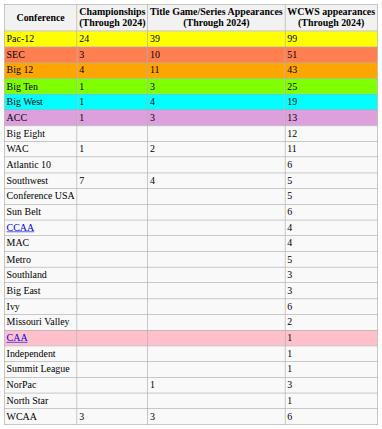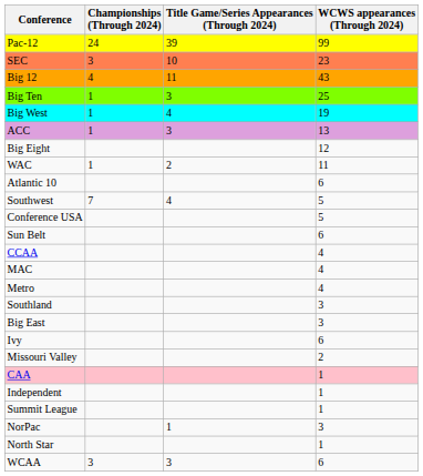 <table class="wikitable">
 <tr>
 <th>Conference</th>
 <th>Championships<br>(Through 2024)</th>
 <th>Title Game/Series Appearances<br>(Through 2024)</th>
 <th>WCWS appearances<br>(Through 2024)</th>
 </tr>
 <tr style="background: Yellow;">
 <td>Pac-12</td>
 <td>24</td>
 <td>39</td>
 <td>99</td>
 </tr>
 <tr style="background: Coral;">
 <td>SEC</td>
 <td>3</td>
 <td>10</td>
-<td>51</td>
+<td>23</td>
 </tr>
 <tr style="background: Orange;">
 <td>Big 12</td>
 <td>4</td>
 <td>11</td>
 <td>43</td>
 </tr>
 <tr style="background: Chartreuse;">
 <td>Big Ten</td>
 <td>1</td>
 <td>3</td>
 <td>25</td>
 </tr>
 <tr style="background: Aqua;">
 <td>Big West</td>
 <td>1</td>
 <td>4</td>
 <td>19</td>
 </tr>
 <tr style="background: Plum;">
 <td>ACC</td>
 <td>1</td>
 <td>3</td>
 <td>13</td>
 </tr>
 <tr>
 <td>Big Eight</td>
 <td></td>
 <td></td>
 <td>12</td>
 </tr>
 <tr>
 <td>WAC</td>
 <td>1</td>
 <td>2</td>
 <td>11</td>
 </tr>
 <tr>
 <td>Atlantic 10</td>
 <td></td>
 <td></td>
 <td>6</td>
 </tr>
 <tr>
 <td>Southwest</td>
 <td>7</td>
 <td>4</td>
 <td>5</td>
 </tr>
 <tr>
 <td>Conference USA</td>
 <td></td>
 <td></td>
 <td>5</td>
 </tr>
 <tr>
 <td>Sun Belt</td>
 <td></td>
 <td></td>
 <td>6</td>
 </tr>
 <tr>
 <td><a href='#'>CCAA</a></td>
 <td></td>
 <td></td>
 <td>4</td>
 </tr>
 <tr>
 <td>MAC</td>
 <td></td>
 <td></td>
 <td>4</td>
 </tr>
 <tr>
 <td>Metro</td>
 <td></td>
 <td></td>
-<td>5</td>
+<td>4</td>
 </tr>
 <tr>
 <td>Southland</td>
 <td></td>
 <td></td>
 <td>3</td>
 </tr>
 <tr>
 <td>Big East</td>
 <td></td>
 <td></td>
 <td>3</td>
 </tr>
 <tr>
 <td>Ivy</td>
 <td></td>
 <td></td>
 <td>6</td>
 </tr>
 <tr>
 <td>Missouri Valley</td>
 <td></td>
 <td></td>
 <td>2</td>
 </tr>
 <tr bgcolor=pink>
 <td><a href='#'>CAA</a></td>
 <td></td>
 <td></td>
 <td>1</td>
 </tr>
 <tr>
 <td>Independent</td>
 <td></td>
 <td></td>
 <td>1</td>
 </tr>
 <tr>
 <td>Summit League</td>
 <td></td>
 <td></td>
 <td>1</td>
 </tr>
 <tr>
 <td>NorPac</td>
 <td></td>
 <td>1</td>
 <td>3</td>
 </tr>
 <tr>
 <td>North Star</td>
 <td></td>
 <td></td>
 <td>1</td>
 </tr>
 <tr>
 <td>WCAA</td>
 <td>3</td>
 <td>3</td>
 <td>6</td>
 </tr>
 </table>
